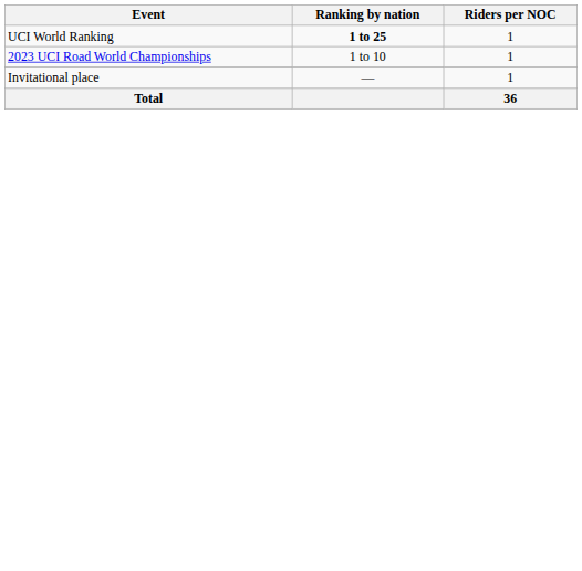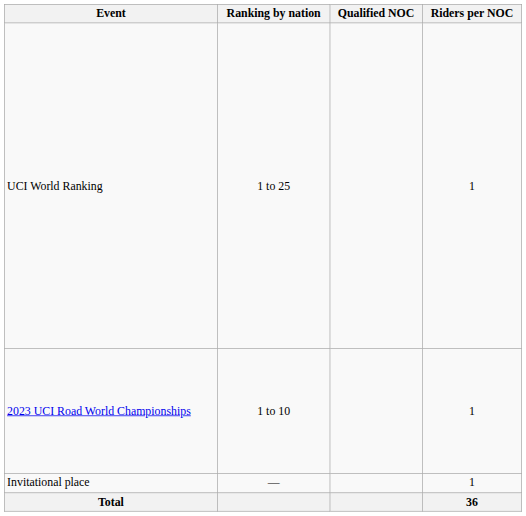 <table class="wikitable"  style="width:700px; text-align:center;">
 <tr>
 <th>Event</th>
 <th>Ranking by nation</th>
+<th>Qualified NOC</th>
 <th>Riders per NOC</th>
 </tr>
 <tr>
 <td align=left>UCI World Ranking</td>
-<td><strong>1 to 25</strong></td>
+<td>1 to 25</td>
+<td align="left"><br><br><br><br><br><br><br><br><br><br><br><br><s></s><br><br><br><br><br><br><br><br><br><br><br><small></small><br><small></small></td>
 <td>1</td>
 </tr>
 <tr>
 <td align=left><a href='#'>2023 UCI Road World Championships</a></td>
 <td>1 to 10</td>
+<td align="left"><br><br><br><br><br><br><br><br><br></td>
 <td>1</td>
 </tr>
 <tr>
 <td align=left>Invitational place</td>
 <td>—</td>
+<td align="left"></td>
 <td>1</td>
 </tr>
 <tr>
 <th>Total</th>
 <th></th>
+<th></th>
 <th>36</th>
 </tr>
 </table>
